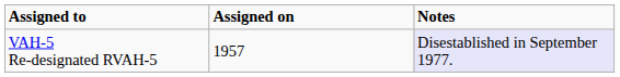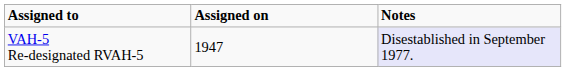 <table class="wikitable" style="width: 70%;">
 <tr>
 <td style="width: 200px;"><strong>Assigned to</strong></td>
 <td style="width: 200px;"><strong>Assigned on</strong></td>
 <td><strong>Notes</strong></td>
 </tr>
 <tr>
 <td><a href='#'>VAH-5</a><br>Re-designated RVAH-5</td>
-<td>1957</td>
+<td>1947</td>
 <td style="background: lavender;">Disestablished in September 1977.</td>
 </tr>
 </table>
